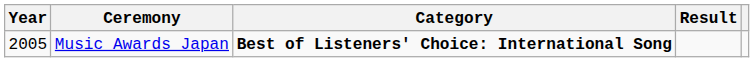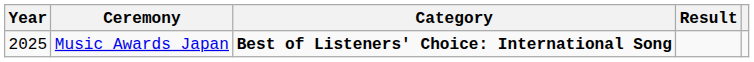 <table class="wikitable sortable plainrowheaders">
 <tr>
 <th scope="col">Year</th>
 <th scope="col">Ceremony</th>
 <th scope="col">Category</th>
 <th scope="col">Result</th>
 <th scope="col" class="unsortable"></th>
 </tr>
 <tr>
-<td>2005</td>
+<td>2025</td>
 <td><a href='#'>Music Awards Japan</a></td>
 <td><strong>Best of Listeners' Choice: International Song</strong></td>
 <td></td>
 <td style="text-align:center"></td>
 </tr>
 </table>
